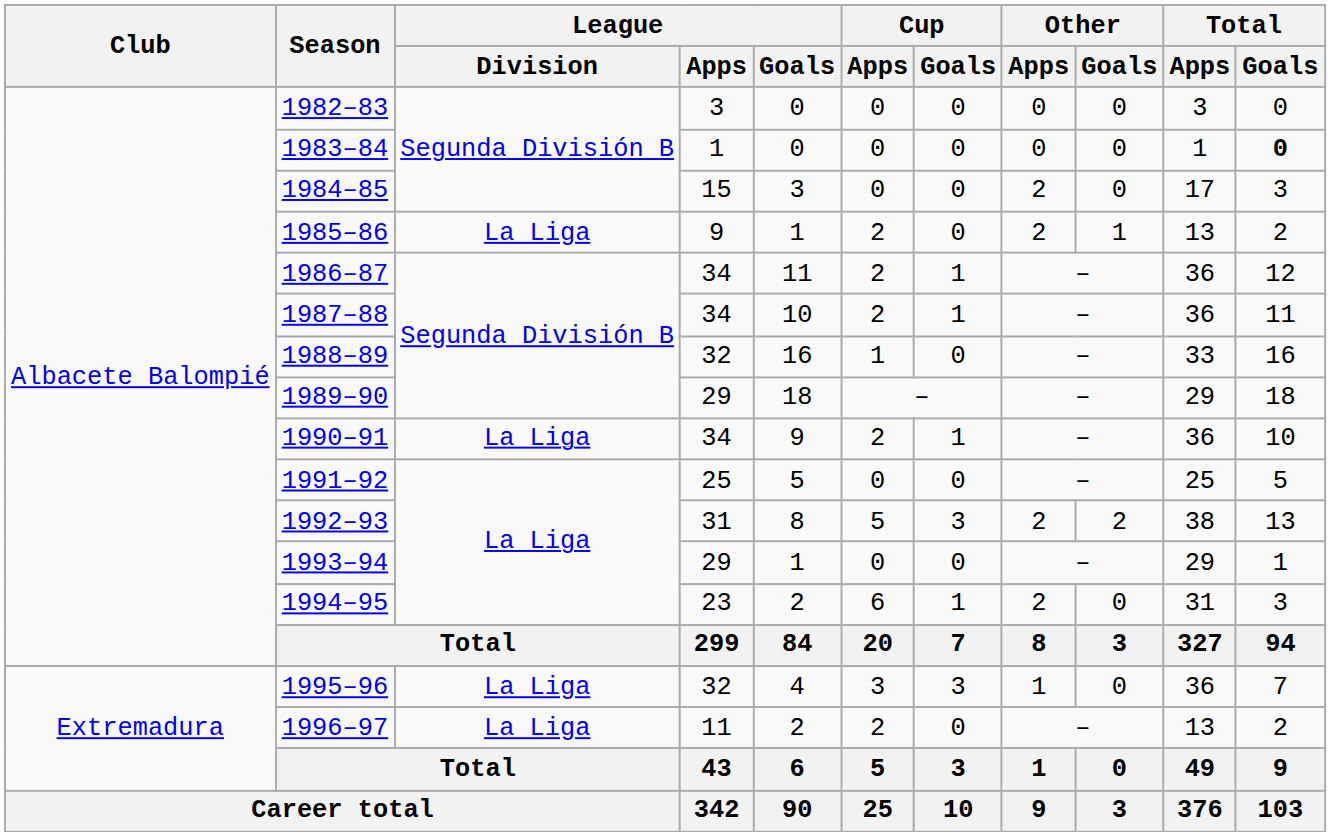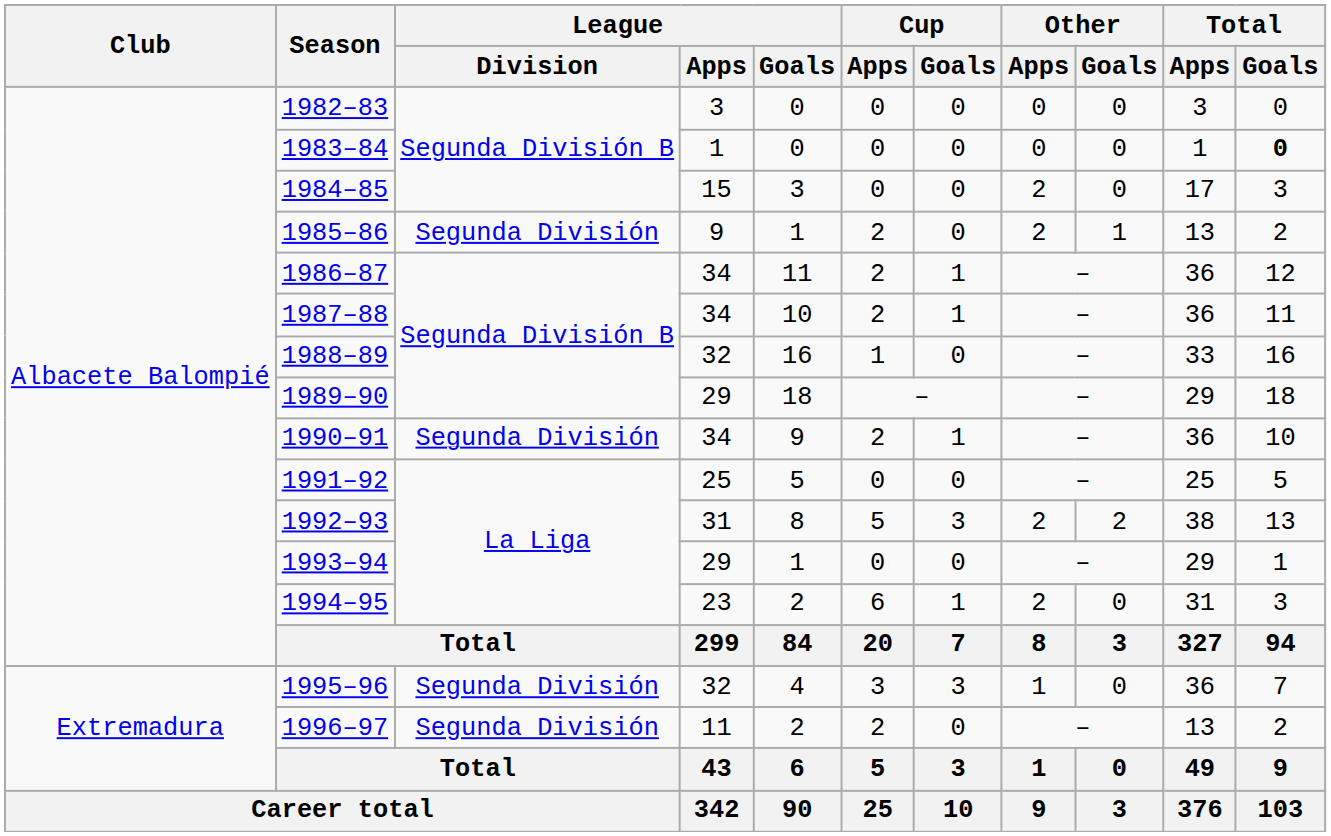 <table class="wikitable" style="text-align: center;">
 <tr>
 <th rowspan="2">Club</th>
 <th rowspan="2">Season</th>
 <th colspan="3">League</th>
 <th colspan="2">Cup</th>
 <th colspan="2">Other</th>
 <th colspan="2">Total</th>
 </tr>
 <tr>
 <th>Division</th>
 <th>Apps</th>
 <th>Goals</th>
 <th>Apps</th>
 <th>Goals</th>
 <th>Apps</th>
 <th>Goals</th>
 <th>Apps</th>
 <th>Goals</th>
 </tr>
 <tr>
 <td rowspan="14" valign="center"><a href='#'>Albacete Balompié</a></td>
 <td><a href='#'>1982–83</a></td>
 <td rowspan="3"><a href='#'>Segunda División B</a></td>
 <td>3</td>
 <td>0</td>
 <td>0</td>
 <td>0</td>
 <td>0</td>
 <td>0</td>
 <td>3</td>
 <td>0</td>
 </tr>
 <tr>
 <td><a href='#'>1983–84</a></td>
 <td>1</td>
 <td>0</td>
 <td>0</td>
 <td>0</td>
 <td>0</td>
 <td>0</td>
 <td>1</td>
 <td><strong>0</strong></td>
 </tr>
 <tr>
 <td><a href='#'>1984–85</a></td>
 <td>15</td>
 <td>3</td>
 <td>0</td>
 <td>0</td>
 <td>2</td>
 <td>0</td>
 <td>17</td>
 <td>3</td>
 </tr>
 <tr>
 <td><a href='#'>1985–86</a></td>
-<td><a href='#'>La Liga</a></td>
+<td><a href='#'>Segunda División</a></td>
 <td>9</td>
 <td>1</td>
 <td>2</td>
 <td>0</td>
 <td>2</td>
 <td>1</td>
 <td>13</td>
 <td>2</td>
 </tr>
 <tr>
 <td><a href='#'>1986–87</a></td>
 <td rowspan="4"><a href='#'>Segunda División B</a></td>
 <td>34</td>
 <td>11</td>
 <td>2</td>
 <td>1</td>
 <td colspan="2">–</td>
 <td>36</td>
 <td>12</td>
 </tr>
 <tr>
 <td><a href='#'>1987–88</a></td>
 <td>34</td>
 <td>10</td>
 <td>2</td>
 <td>1</td>
 <td colspan="2">–</td>
 <td>36</td>
 <td>11</td>
 </tr>
 <tr>
 <td><a href='#'>1988–89</a></td>
 <td>32</td>
 <td>16</td>
 <td>1</td>
 <td>0</td>
 <td colspan="2">–</td>
 <td>33</td>
 <td>16</td>
 </tr>
 <tr>
 <td><a href='#'>1989–90</a></td>
 <td>29</td>
 <td>18</td>
 <td colspan="2">–</td>
 <td colspan="2">–</td>
 <td>29</td>
 <td>18</td>
 </tr>
 <tr>
 <td><a href='#'>1990–91</a></td>
-<td><a href='#'>La Liga</a></td>
+<td><a href='#'>Segunda División</a></td>
 <td>34</td>
 <td>9</td>
 <td>2</td>
 <td>1</td>
 <td colspan="2">–</td>
 <td>36</td>
 <td>10</td>
 </tr>
 <tr>
 <td><a href='#'>1991–92</a></td>
 <td rowspan="4"><a href='#'>La Liga</a></td>
 <td>25</td>
 <td>5</td>
 <td>0</td>
 <td>0</td>
 <td colspan="2">–</td>
 <td>25</td>
 <td>5</td>
 </tr>
 <tr>
 <td><a href='#'>1992–93</a></td>
 <td>31</td>
 <td>8</td>
 <td>5</td>
 <td>3</td>
 <td>2</td>
 <td>2</td>
 <td>38</td>
 <td>13</td>
 </tr>
 <tr>
 <td><a href='#'>1993–94</a></td>
 <td>29</td>
 <td>1</td>
 <td>0</td>
 <td>0</td>
 <td colspan="2">–</td>
 <td>29</td>
 <td>1</td>
 </tr>
 <tr>
 <td><a href='#'>1994–95</a></td>
 <td>23</td>
 <td>2</td>
 <td>6</td>
 <td>1</td>
 <td>2</td>
 <td>0</td>
 <td>31</td>
 <td>3</td>
 </tr>
 <tr>
 <th colspan="2">Total</th>
 <th>299</th>
 <th>84</th>
 <th>20</th>
 <th>7</th>
 <th>8</th>
 <th>3</th>
 <th>327</th>
 <th>94</th>
 </tr>
 <tr>
 <td rowspan="3" valign="center"><a href='#'>Extremadura</a></td>
 <td><a href='#'>1995–96</a></td>
-<td><a href='#'>La Liga</a></td>
+<td><a href='#'>Segunda División</a></td>
 <td>32</td>
 <td>4</td>
 <td>3</td>
 <td>3</td>
 <td>1</td>
 <td>0</td>
 <td>36</td>
 <td>7</td>
 </tr>
 <tr>
 <td><a href='#'>1996–97</a></td>
-<td><a href='#'>La Liga</a></td>
+<td><a href='#'>Segunda División</a></td>
 <td>11</td>
 <td>2</td>
 <td>2</td>
 <td>0</td>
 <td colspan="2">–</td>
 <td>13</td>
 <td>2</td>
 </tr>
 <tr>
 <th colspan="2">Total</th>
 <th>43</th>
 <th>6</th>
 <th>5</th>
 <th>3</th>
 <th>1</th>
 <th>0</th>
 <th>49</th>
 <th>9</th>
 </tr>
 <tr>
 <th colspan="3">Career total</th>
 <th>342</th>
 <th>90</th>
 <th>25</th>
 <th>10</th>
 <th>9</th>
 <th>3</th>
 <th>376</th>
 <th>103</th>
 </tr>
 </table>
